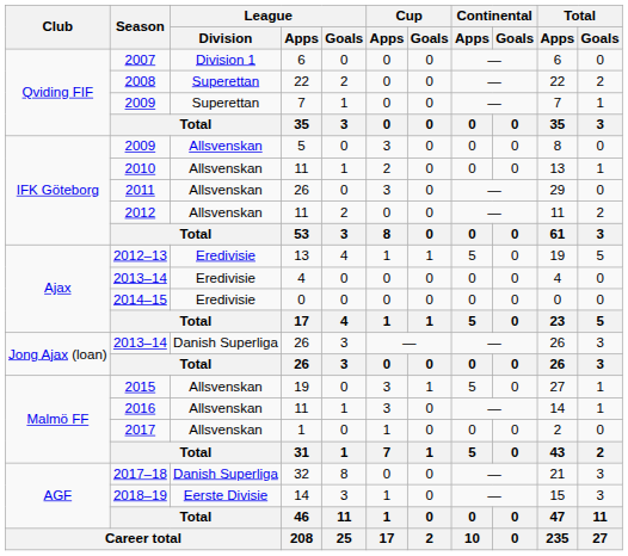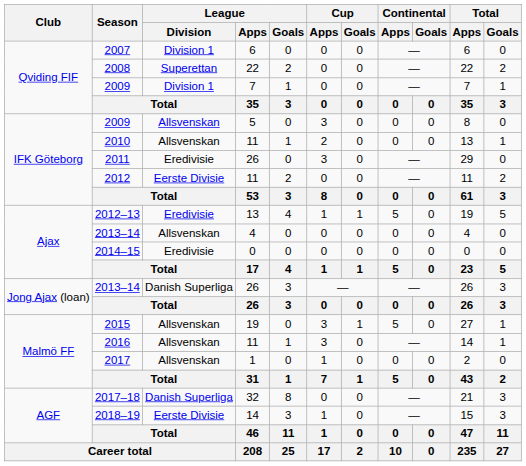 <table class="wikitable" style="text-align:center">
 <tr>
 <th rowspan="2">Club</th>
 <th rowspan="2">Season</th>
 <th colspan="3">League</th>
 <th colspan="2">Cup</th>
 <th colspan="2">Continental</th>
 <th colspan="2">Total</th>
 </tr>
 <tr>
 <th>Division</th>
 <th>Apps</th>
 <th>Goals</th>
 <th>Apps</th>
 <th>Goals</th>
 <th>Apps</th>
 <th>Goals</th>
 <th>Apps</th>
 <th>Goals</th>
 </tr>
 <tr>
 <td rowspan="4"><a href='#'>Qviding FIF</a></td>
 <td><a href='#'>2007</a></td>
 <td><a href='#'>Division 1</a></td>
 <td>6</td>
 <td>0</td>
 <td>0</td>
 <td>0</td>
 <td colspan="2">—</td>
 <td>6</td>
 <td>0</td>
 </tr>
 <tr>
 <td><a href='#'>2008</a></td>
 <td><a href='#'>Superettan</a></td>
 <td>22</td>
 <td>2</td>
 <td>0</td>
 <td>0</td>
 <td colspan="2">—</td>
 <td>22</td>
 <td>2</td>
 </tr>
 <tr>
 <td><a href='#'>2009</a></td>
-<td>Superettan</td>
+<td><a href='#'>Division 1</a></td>
 <td>7</td>
 <td>1</td>
 <td>0</td>
 <td>0</td>
 <td colspan="2">—</td>
 <td>7</td>
 <td>1</td>
 </tr>
 <tr>
 <th colspan="2">Total</th>
 <th>35</th>
 <th>3</th>
 <th>0</th>
 <th>0</th>
 <th>0</th>
 <th>0</th>
 <th>35</th>
 <th>3</th>
 </tr>
 <tr>
 <td rowspan="5"><a href='#'>IFK Göteborg</a></td>
 <td><a href='#'>2009</a></td>
 <td><a href='#'>Allsvenskan</a></td>
 <td>5</td>
 <td>0</td>
 <td>3</td>
 <td>0</td>
 <td>0</td>
 <td>0</td>
 <td>8</td>
 <td>0</td>
 </tr>
 <tr>
 <td><a href='#'>2010</a></td>
 <td>Allsvenskan</td>
 <td>11</td>
 <td>1</td>
 <td>2</td>
 <td>0</td>
 <td>0</td>
 <td>0</td>
 <td>13</td>
 <td>1</td>
 </tr>
 <tr>
 <td><a href='#'>2011</a></td>
-<td>Allsvenskan</td>
+<td>Eredivisie</td>
 <td>26</td>
 <td>0</td>
 <td>3</td>
 <td>0</td>
 <td colspan="2">—</td>
 <td>29</td>
 <td>0</td>
 </tr>
 <tr>
 <td><a href='#'>2012</a></td>
-<td>Allsvenskan</td>
+<td><a href='#'>Eerste Divisie</a></td>
 <td>11</td>
 <td>2</td>
 <td>0</td>
 <td>0</td>
 <td colspan="2">—</td>
 <td>11</td>
 <td>2</td>
 </tr>
 <tr>
 <th colspan="2">Total</th>
 <th>53</th>
 <th>3</th>
 <th>8</th>
 <th>0</th>
 <th>0</th>
 <th>0</th>
 <th>61</th>
 <th>3</th>
 </tr>
 <tr>
 <td rowspan="4"><a href='#'>Ajax</a></td>
 <td><a href='#'>2012–13</a></td>
 <td><a href='#'>Eredivisie</a></td>
 <td>13</td>
 <td>4</td>
 <td>1</td>
 <td>1</td>
 <td>5</td>
 <td>0</td>
 <td>19</td>
 <td>5</td>
 </tr>
 <tr>
 <td><a href='#'>2013–14</a></td>
-<td>Eredivisie</td>
+<td>Allsvenskan</td>
 <td>4</td>
 <td>0</td>
 <td>0</td>
 <td>0</td>
 <td>0</td>
 <td>0</td>
 <td>4</td>
 <td>0</td>
 </tr>
 <tr>
 <td><a href='#'>2014–15</a></td>
 <td>Eredivisie</td>
 <td>0</td>
 <td>0</td>
 <td>0</td>
 <td>0</td>
 <td>0</td>
 <td>0</td>
 <td>0</td>
 <td>0</td>
 </tr>
 <tr>
 <th colspan="2">Total</th>
 <th>17</th>
 <th>4</th>
 <th>1</th>
 <th>1</th>
 <th>5</th>
 <th>0</th>
 <th>23</th>
 <th>5</th>
 </tr>
 <tr>
 <td rowspan="2"><a href='#'>Jong Ajax</a> (loan)</td>
 <td><a href='#'>2013–14</a></td>
 <td>Danish Superliga</td>
 <td>26</td>
 <td>3</td>
 <td colspan="2">—</td>
 <td colspan="2">—</td>
 <td>26</td>
 <td>3</td>
 </tr>
 <tr>
 <th colspan="2">Total</th>
 <th>26</th>
 <th>3</th>
 <th>0</th>
 <th>0</th>
 <th>0</th>
 <th>0</th>
 <th>26</th>
 <th>3</th>
 </tr>
 <tr>
 <td rowspan="4"><a href='#'>Malmö FF</a></td>
 <td><a href='#'>2015</a></td>
 <td>Allsvenskan</td>
 <td>19</td>
 <td>0</td>
 <td>3</td>
 <td>1</td>
 <td>5</td>
 <td>0</td>
 <td>27</td>
 <td>1</td>
 </tr>
 <tr>
 <td><a href='#'>2016</a></td>
 <td>Allsvenskan</td>
 <td>11</td>
 <td>1</td>
 <td>3</td>
 <td>0</td>
 <td colspan="2">—</td>
 <td>14</td>
 <td>1</td>
 </tr>
 <tr>
 <td><a href='#'>2017</a></td>
 <td>Allsvenskan</td>
 <td>1</td>
 <td>0</td>
 <td>1</td>
 <td>0</td>
 <td>0</td>
 <td>0</td>
 <td>2</td>
 <td>0</td>
 </tr>
 <tr>
 <th colspan="2">Total</th>
 <th>31</th>
 <th>1</th>
 <th>7</th>
 <th>1</th>
 <th>5</th>
 <th>0</th>
 <th>43</th>
 <th>2</th>
 </tr>
 <tr>
 <td rowspan="3"><a href='#'>AGF</a></td>
 <td><a href='#'>2017–18</a></td>
 <td><a href='#'>Danish Superliga</a></td>
 <td>32</td>
 <td>8</td>
 <td>0</td>
 <td>0</td>
 <td colspan="2">—</td>
 <td>21</td>
 <td>3</td>
 </tr>
 <tr>
 <td><a href='#'>2018–19</a></td>
 <td><a href='#'>Eerste Divisie</a></td>
 <td>14</td>
 <td>3</td>
 <td>1</td>
 <td>0</td>
 <td colspan="2">—</td>
 <td>15</td>
 <td>3</td>
 </tr>
 <tr>
 <th colspan="2">Total</th>
 <th>46</th>
 <th>11</th>
 <th>1</th>
 <th>0</th>
 <th>0</th>
 <th>0</th>
 <th>47</th>
 <th>11</th>
 </tr>
 <tr>
 <th colspan="3">Career total</th>
 <th>208</th>
 <th>25</th>
 <th>17</th>
 <th>2</th>
 <th>10</th>
 <th>0</th>
 <th>235</th>
 <th>27</th>
 </tr>
 </table>
